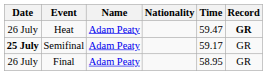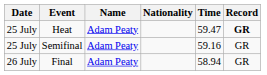 <table class=wikitable style=text-align:center>
 <tr>
 <th>Date</th>
 <th>Event</th>
 <th>Name</th>
 <th>Nationality</th>
 <th>Time</th>
 <th>Record</th>
 </tr>
 <tr>
-<td>26 July</td>
+<td>25 July</td>
 <td>Heat</td>
 <td align=left><a href='#'>Adam Peaty</a></td>
 <td align=left></td>
 <td>59.47</td>
 <td><strong>GR</strong></td>
 </tr>
 <tr>
-<td><strong>25 July</strong></td>
+<td>25 July</td>
 <td>Semifinal</td>
 <td align=left><a href='#'>Adam Peaty</a></td>
 <td align=left></td>
-<td>59.17</td>
+<td>59.16</td>
 <td>GR</td>
 </tr>
 <tr>
 <td>26 July</td>
 <td>Final</td>
 <td align=left><a href='#'>Adam Peaty</a></td>
 <td align=left></td>
-<td>58.95</td>
+<td>58.94</td>
 <td>GR</td>
 </tr>
 </table>
